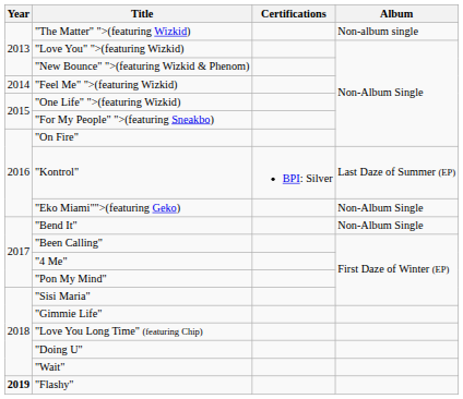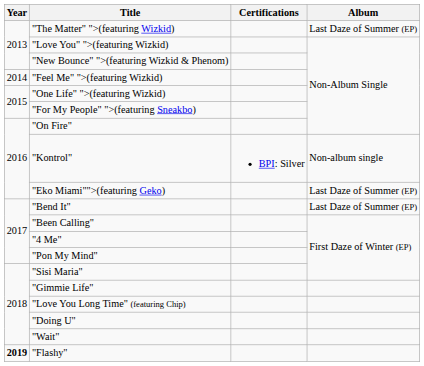 <table class="wikitable sortable">
 <tr>
 <th>Year</th>
 <th>Title</th>
 <th>Certifications</th>
 <th>Album</th>
 </tr>
 <tr>
 <td rowspan="3">2013</td>
 <td>"The Matter" <span>">(featuring <a href='#'>Wizkid</a>)</span></td>
 <td></td>
-<td>Non-album single</td>
+<td>Last Daze of Summer <small>(EP)</small></td>
 </tr>
 <tr>
 <td>"Love You" <span>">(featuring Wizkid)</span></td>
 <td></td>
 <td rowspan="6">Non-Album Single</td>
 </tr>
 <tr>
 <td>"New Bounce" <span>">(featuring Wizkid & Phenom)</span></td>
 <td></td>
 </tr>
 <tr>
 <td>2014</td>
 <td>"Feel Me" <span>">(featuring Wizkid)</span></td>
 <td></td>
 </tr>
 <tr>
 <td rowspan="2">2015</td>
 <td>"One Life" <span>">(featuring Wizkid)</span></td>
 <td></td>
 </tr>
 <tr>
 <td>"For My People" <span>">(featuring <a href='#'>Sneakbo</a>)</span></td>
 <td></td>
 </tr>
 <tr>
 <td rowspan="3">2016</td>
 <td>"On Fire"</td>
 </tr>
 <tr>
 <td>"Kontrol"</td>
 <td><br><ul><li><a href='#'>BPI</a>: Silver</li></ul></td>
-<td>Last Daze of Summer <small>(EP)</small></td>
+<td>Non-album single</td>
 </tr>
 <tr>
 <td>"Eko Miami"<span>">(featuring <a href='#'>Geko</a>)</span></td>
 <td></td>
-<td>Non-Album Single</td>
+<td>Last Daze of Summer <small>(EP)</small></td>
 </tr>
 <tr>
 <td rowspan="4">2017</td>
 <td>"Bend It"</td>
 <td></td>
-<td>Non-Album Single</td>
+<td>Last Daze of Summer <small>(EP)</small></td>
 </tr>
 <tr>
 <td>"Been Calling"</td>
 <td></td>
 <td rowspan="4">First Daze of Winter <small>(EP)</small></td>
 </tr>
 <tr>
 <td>"4 Me"</td>
 <td></td>
 </tr>
 <tr>
 <td>"Pon My Mind"</td>
 <td></td>
 </tr>
 <tr>
 <td rowspan="5">2018</td>
 <td>"Sisi Maria"</td>
 <td></td>
 </tr>
 <tr>
 <td>"Gimmie Life"</td>
 <td></td>
 <td></td>
 </tr>
 <tr>
 <td>"Love You Long Time" <small>(featuring Chip)</small></td>
 <td></td>
 </tr>
 <tr>
 <td>"Doing U"</td>
 <td></td>
 <td></td>
 </tr>
 <tr>
 <td>"Wait"</td>
 <td></td>
 <td></td>
 </tr>
 <tr>
 <td><strong>2019</strong></td>
 <td>"Flashy"</td>
 <td></td>
 <td></td>
 </tr>
 </table>
